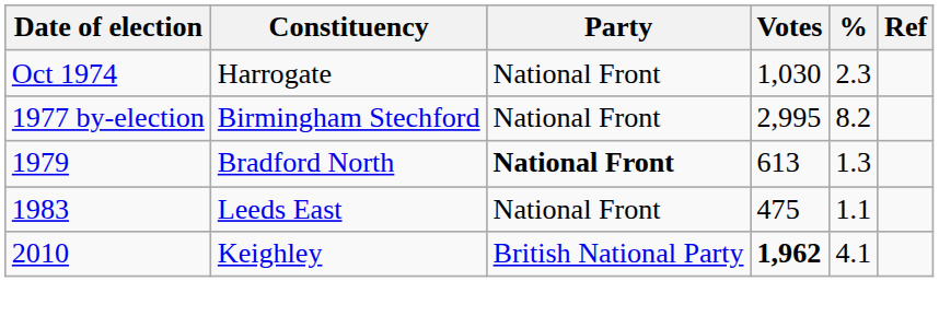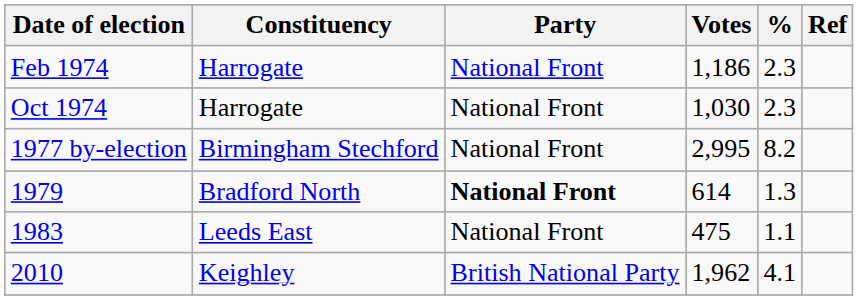 <table class="wikitable">
 <tr>
 <th>Date of election</th>
 <th>Constituency</th>
 <th>Party</th>
 <th>Votes</th>
 <th>%</th>
 <th>Ref</th>
+</tr>
+<tr>
+<td><a href='#'>Feb 1974</a></td>
+<td><a href='#'>Harrogate</a></td>
+<td><a href='#'>National Front</a></td>
+<td>1,186</td>
+<td>2.3</td>
+<td></td>
 </tr>
 <tr>
 <td><a href='#'>Oct 1974</a></td>
 <td>Harrogate</td>
 <td>National Front</td>
 <td>1,030</td>
 <td>2.3</td>
 <td></td>
 </tr>
 <tr>
 <td><a href='#'>1977 by-election</a></td>
 <td><a href='#'>Birmingham Stechford</a></td>
 <td>National Front</td>
 <td>2,995</td>
 <td>8.2</td>
 <td></td>
 </tr>
 <tr>
 <td><a href='#'>1979</a></td>
 <td><a href='#'>Bradford North</a></td>
 <td><strong>National Front</strong></td>
-<td>613</td>
+<td>614</td>
 <td>1.3</td>
 <td></td>
 </tr>
 <tr>
 <td><a href='#'>1983</a></td>
 <td><a href='#'>Leeds East</a></td>
 <td>National Front</td>
 <td>475</td>
 <td>1.1</td>
 <td></td>
 </tr>
 <tr>
 <td><a href='#'>2010</a></td>
 <td><a href='#'>Keighley</a></td>
 <td><a href='#'>British National Party</a></td>
-<td><strong>1,962</strong></td>
+<td>1,962</td>
 <td>4.1</td>
 <td></td>
 </tr>
 </table>
